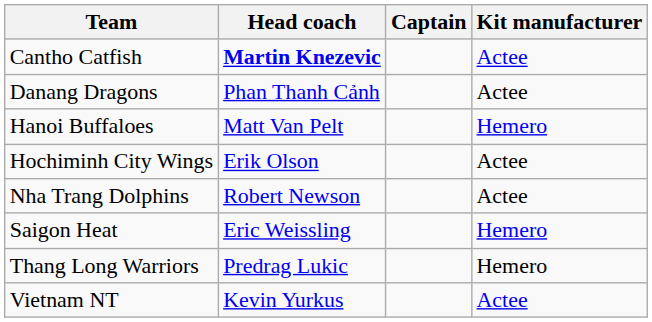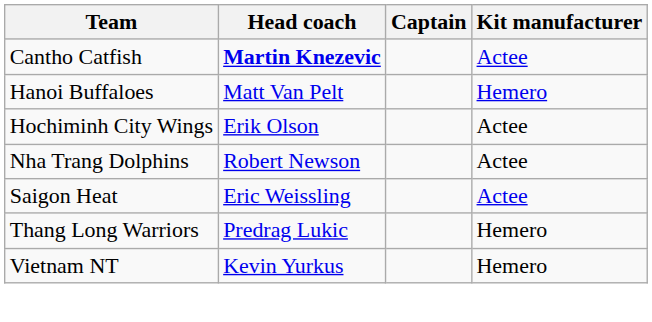 <table class="wikitable sortable">
 <tr>
 <th>Team</th>
 <th>Head coach</th>
 <th>Captain</th>
 <th>Kit manufacturer</th>
 </tr>
 <tr>
 <td>Cantho Catfish</td>
 <td><strong> <a href='#'>Martin Knezevic</a></strong></td>
 <td></td>
 <td><a href='#'>Actee</a></td>
-</tr>
-<tr>
-<td>Danang Dragons</td>
-<td> <a href='#'>Phan Thanh Cảnh</a></td>
-<td></td>
-<td>Actee</td>
 </tr>
 <tr>
 <td>Hanoi Buffaloes</td>
 <td> <a href='#'>Matt Van Pelt</a></td>
 <td></td>
 <td><a href='#'>Hemero</a></td>
 </tr>
 <tr>
 <td>Hochiminh City Wings</td>
 <td> <a href='#'>Erik Olson</a></td>
 <td></td>
 <td>Actee</td>
 </tr>
 <tr>
 <td>Nha Trang Dolphins</td>
 <td> <a href='#'>Robert Newson</a></td>
 <td></td>
 <td>Actee</td>
 </tr>
 <tr>
 <td>Saigon Heat</td>
 <td> <a href='#'>Eric Weissling</a></td>
 <td></td>
-<td><a href='#'>Hemero</a></td>
+<td><a href='#'>Actee</a></td>
 </tr>
 <tr>
 <td>Thang Long Warriors</td>
 <td> <a href='#'>Predrag Lukic</a></td>
 <td></td>
 <td>Hemero</td>
 </tr>
 <tr>
 <td>Vietnam NT</td>
 <td> <a href='#'>Kevin Yurkus</a></td>
 <td></td>
-<td><a href='#'>Actee</a></td>
+<td>Hemero</td>
 </tr>
 </table>
